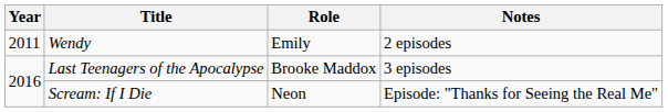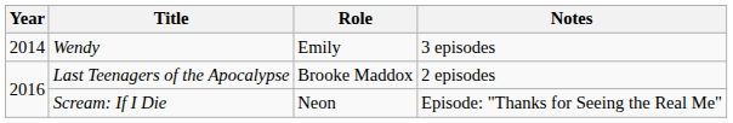 <table class="wikitable sortable">
 <tr>
 <th>Year</th>
 <th>Title</th>
 <th>Role</th>
 <th class="unsortable">Notes</th>
 </tr>
 <tr>
-<td>2011</td>
+<td>2014</td>
 <td><em>Wendy</em></td>
 <td>Emily</td>
-<td>2 episodes</td>
+<td>3 episodes</td>
 </tr>
 <tr>
 <td rowspan="2">2016</td>
 <td><em>Last Teenagers of the Apocalypse</em></td>
 <td>Brooke Maddox</td>
-<td>3 episodes</td>
+<td>2 episodes</td>
 </tr>
 <tr>
 <td><em>Scream: If I Die</em></td>
 <td>Neon</td>
 <td>Episode: "Thanks for Seeing the Real Me"</td>
 </tr>
 </table>
